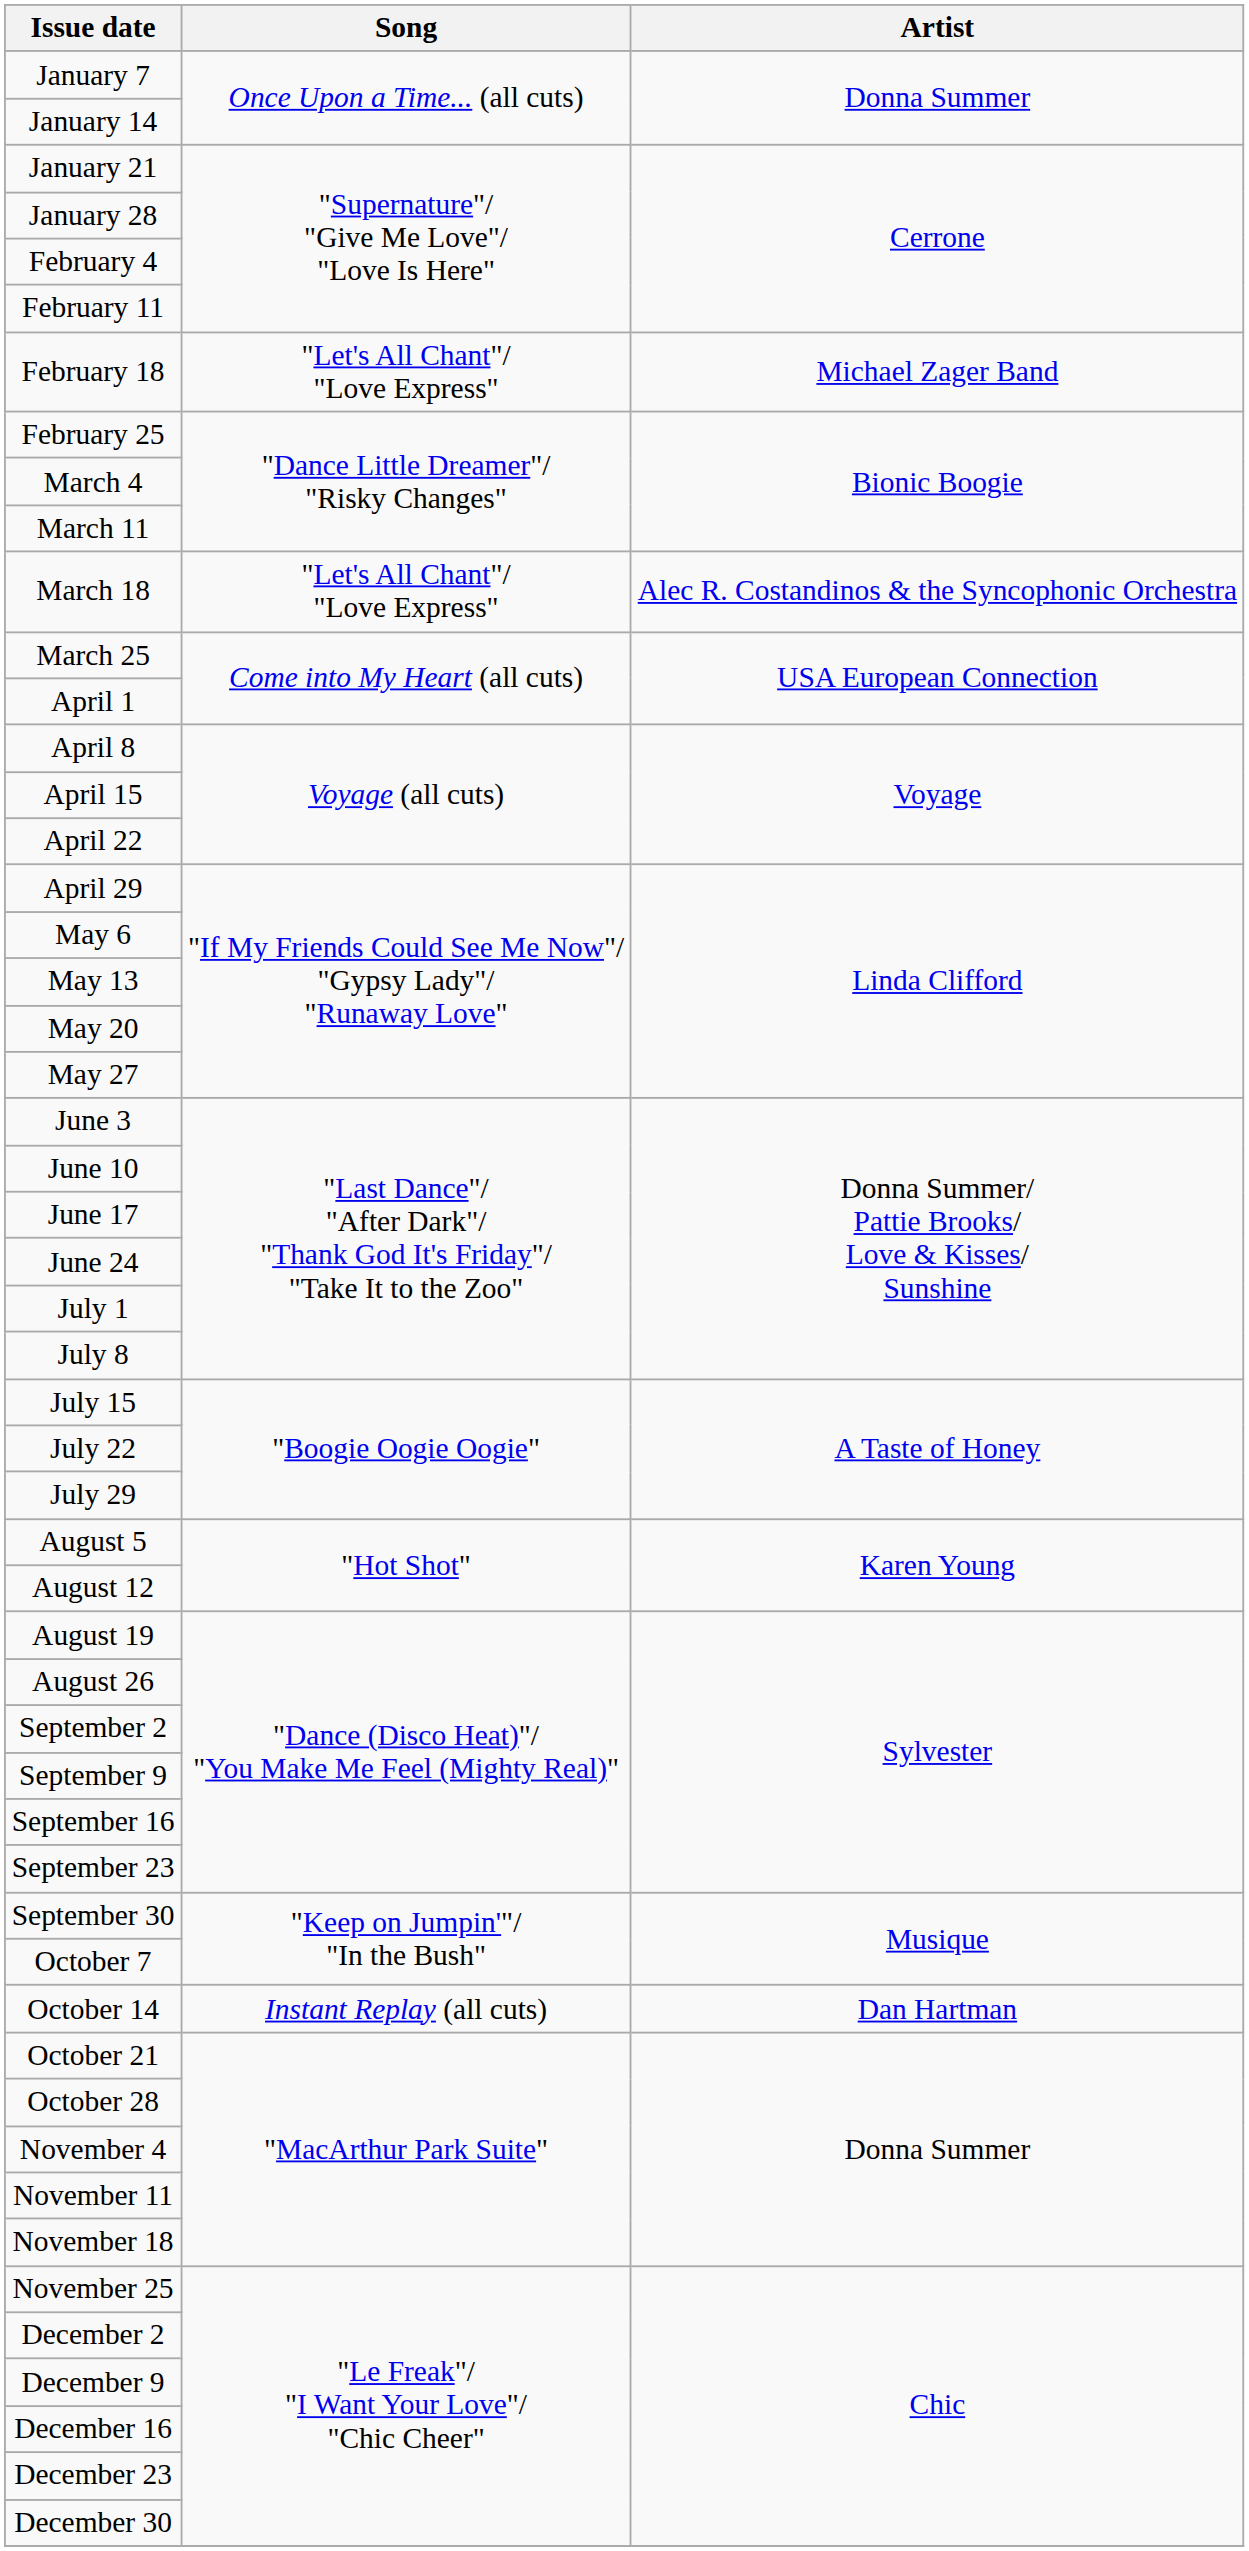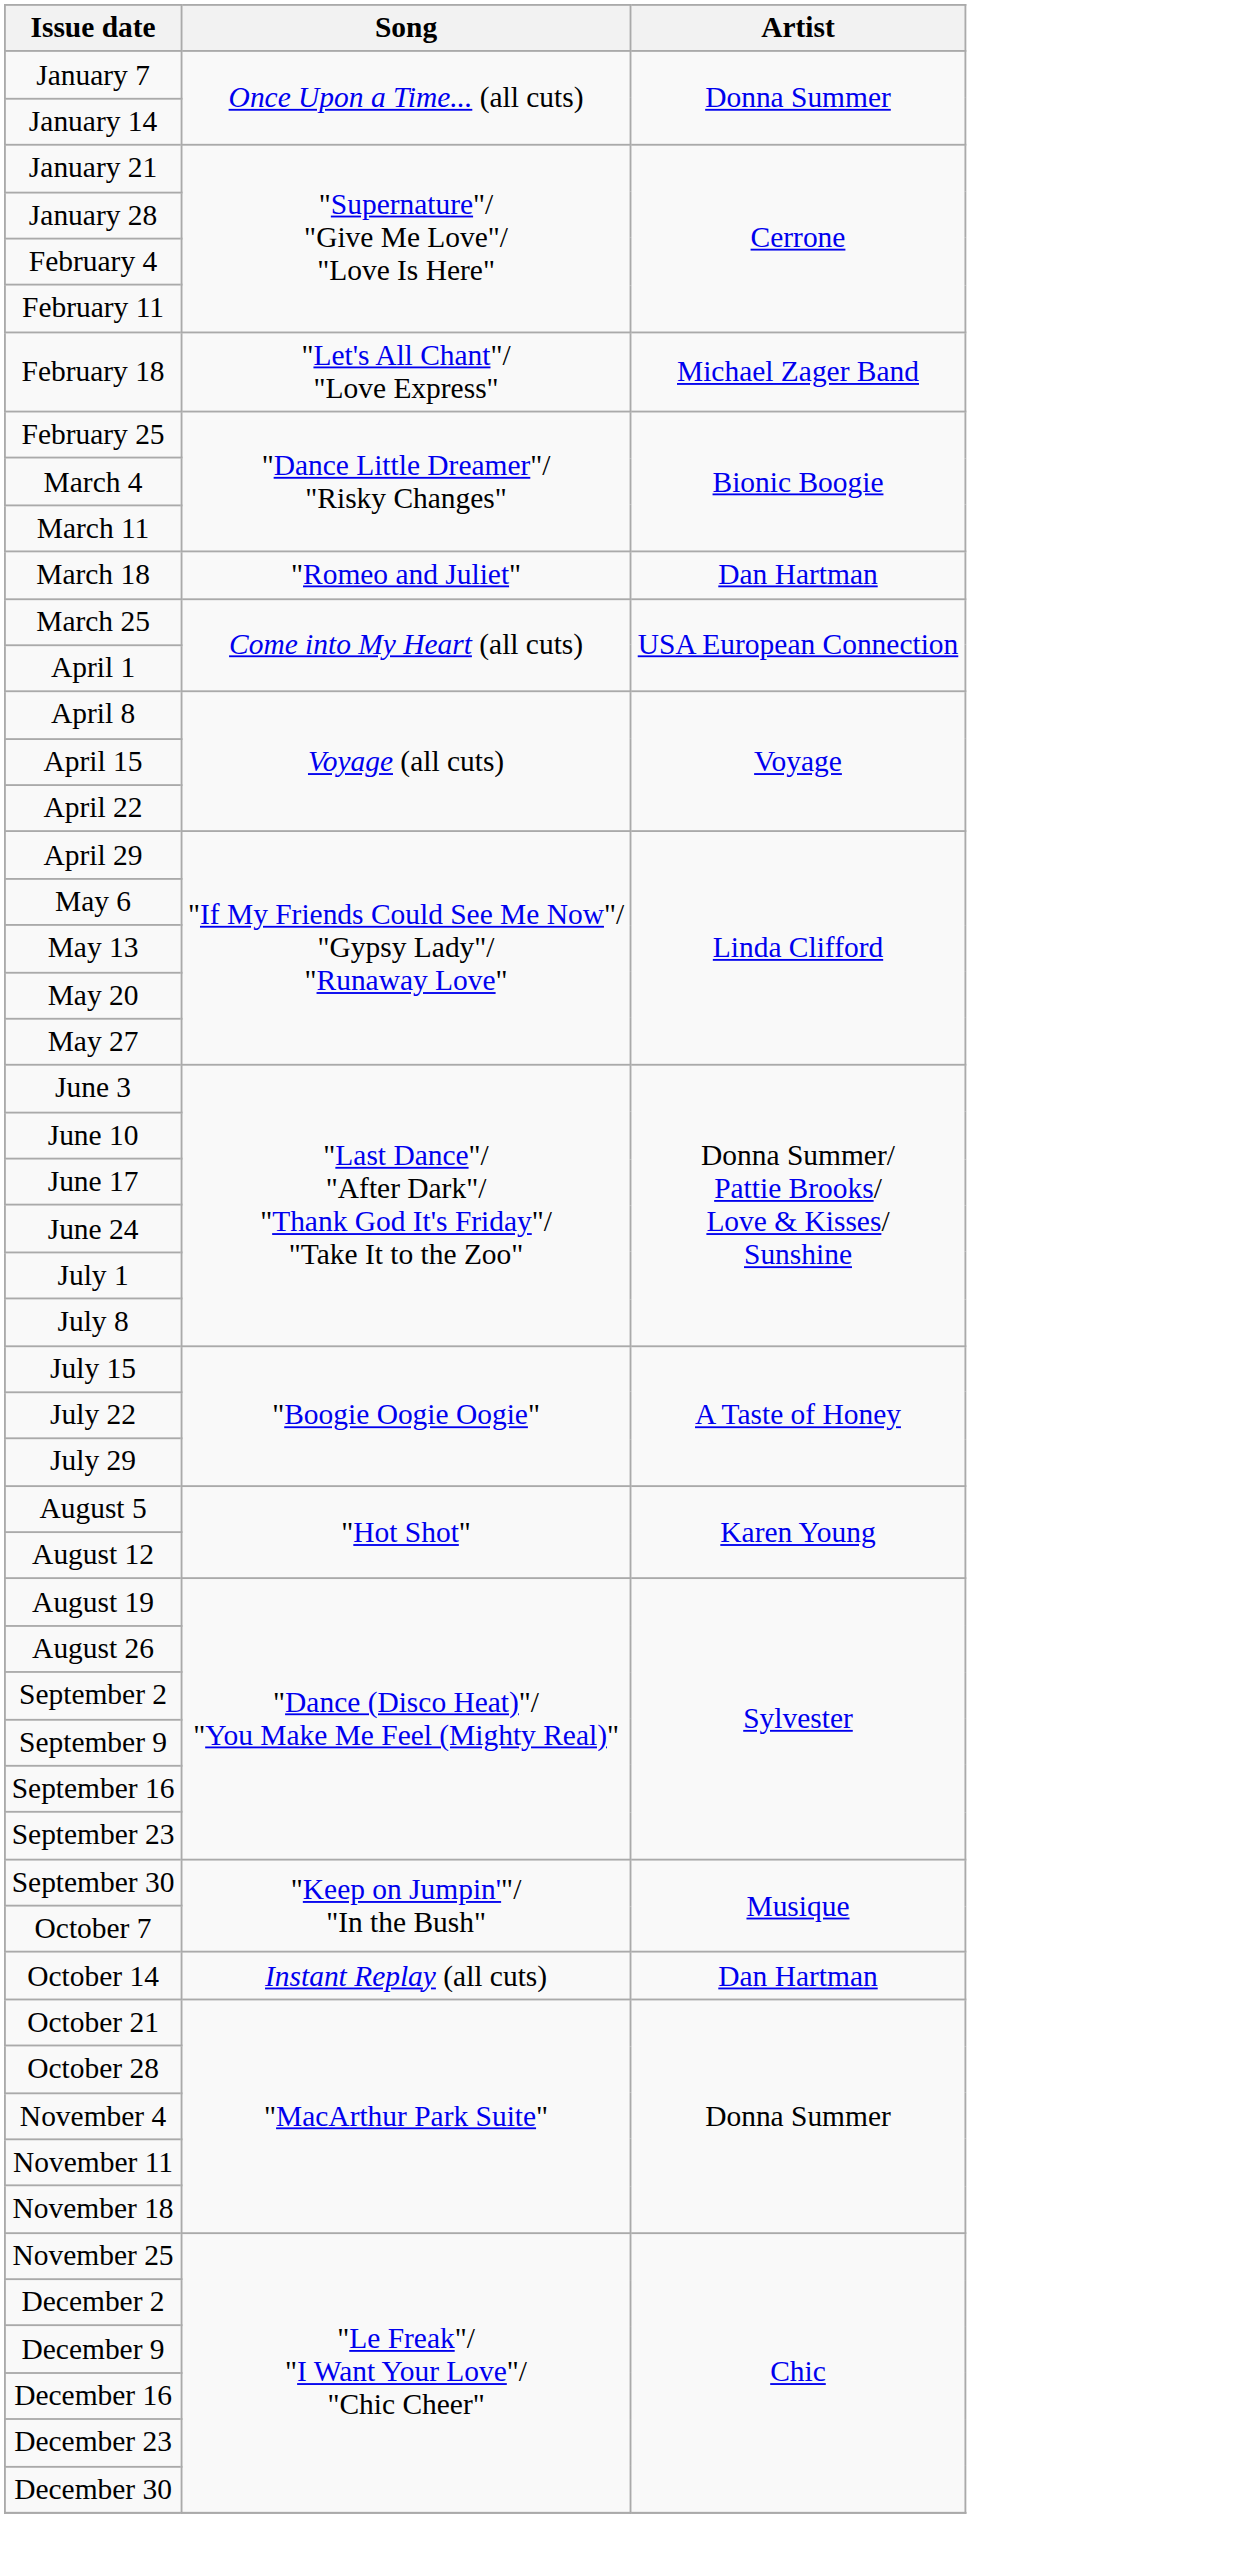 <table class="wikitable" style="text-align: center;">
 <tr>
 <th>Issue date</th>
 <th>Song</th>
 <th>Artist</th>
 </tr>
 <tr>
 <td>January 7</td>
 <td rowspan="2"><em><a href='#'>Once Upon a Time...</a></em> (all cuts)</td>
 <td rowspan="2"><a href='#'>Donna Summer</a></td>
 </tr>
 <tr>
 <td>January 14</td>
 </tr>
 <tr>
 <td>January 21</td>
 <td rowspan="4">"<a href='#'>Supernature</a>"/<br>"Give Me Love"/<br>"Love Is Here"</td>
 <td rowspan="4"><a href='#'>Cerrone</a></td>
 </tr>
 <tr>
 <td>January 28</td>
 </tr>
 <tr>
 <td>February 4</td>
 </tr>
 <tr>
 <td>February 11</td>
 </tr>
 <tr>
 <td>February 18</td>
 <td>"<a href='#'>Let's All Chant</a>"/<br>"Love Express"</td>
 <td><a href='#'>Michael Zager Band</a></td>
 </tr>
 <tr>
 <td>February 25</td>
 <td rowspan="3">"<a href='#'>Dance Little Dreamer</a>"/<br>"Risky Changes"</td>
 <td rowspan="3"><a href='#'>Bionic Boogie</a></td>
 </tr>
 <tr>
 <td>March 4</td>
 </tr>
 <tr>
 <td>March 11</td>
 </tr>
 <tr>
 <td>March 18</td>
-<td>"<a href='#'>Let's All Chant</a>"/<br>"Love Express"</td>
-<td><a href='#'>Alec R. Costandinos & the Syncophonic Orchestra</a></td>
+<td>"<a href='#'>Romeo and Juliet</a>"</td>
+<td><a href='#'>Dan Hartman</a></td>
 </tr>
 <tr>
 <td>March 25</td>
 <td rowspan="2"><em><a href='#'>Come into My Heart</a></em> (all cuts)</td>
 <td rowspan="2"><a href='#'>USA European Connection</a></td>
 </tr>
 <tr>
 <td>April 1</td>
 </tr>
 <tr>
 <td>April 8</td>
 <td rowspan="3"><em><a href='#'>Voyage</a></em> (all cuts)</td>
 <td rowspan="3"><a href='#'>Voyage</a></td>
 </tr>
 <tr>
 <td>April 15</td>
 </tr>
 <tr>
 <td>April 22</td>
 </tr>
 <tr>
 <td>April 29</td>
 <td rowspan="5">"<a href='#'>If My Friends Could See Me Now</a>"/<br>"Gypsy Lady"/<br>"<a href='#'>Runaway Love</a>"</td>
 <td rowspan="5"><a href='#'>Linda Clifford</a></td>
 </tr>
 <tr>
 <td>May 6</td>
 </tr>
 <tr>
 <td>May 13</td>
 </tr>
 <tr>
 <td>May 20</td>
 </tr>
 <tr>
 <td>May 27</td>
 </tr>
 <tr>
 <td>June 3</td>
 <td rowspan="6">"<a href='#'>Last Dance</a>"/<br>"After Dark"/<br>"<a href='#'>Thank God It's Friday</a>"/<br>"Take It to the Zoo"</td>
 <td rowspan="6">Donna Summer/<br><a href='#'>Pattie Brooks</a>/<br><a href='#'>Love & Kisses</a>/<br><a href='#'>Sunshine</a></td>
 </tr>
 <tr>
 <td>June 10</td>
 </tr>
 <tr>
 <td>June 17</td>
 </tr>
 <tr>
 <td>June 24</td>
 </tr>
 <tr>
 <td>July 1</td>
 </tr>
 <tr>
 <td>July 8</td>
 </tr>
 <tr>
 <td>July 15</td>
 <td rowspan="3">"<a href='#'>Boogie Oogie Oogie</a>"</td>
 <td rowspan="3"><a href='#'>A Taste of Honey</a></td>
 </tr>
 <tr>
 <td>July 22</td>
 </tr>
 <tr>
 <td>July 29</td>
 </tr>
 <tr>
 <td>August 5</td>
 <td rowspan="2">"<a href='#'>Hot Shot</a>"</td>
 <td rowspan="2"><a href='#'>Karen Young</a></td>
 </tr>
 <tr>
 <td>August 12</td>
 </tr>
 <tr>
 <td>August 19</td>
 <td rowspan="6">"<a href='#'>Dance (Disco Heat)</a>"/<br>"<a href='#'>You Make Me Feel (Mighty Real)</a>"</td>
 <td rowspan="6"><a href='#'>Sylvester</a></td>
 </tr>
 <tr>
 <td>August 26</td>
 </tr>
 <tr>
 <td>September 2</td>
 </tr>
 <tr>
 <td>September 9</td>
 </tr>
 <tr>
 <td>September 16</td>
 </tr>
 <tr>
 <td>September 23</td>
 </tr>
 <tr>
 <td>September 30</td>
 <td rowspan="2">"<a href='#'>Keep on Jumpin'</a>"/<br>"In the Bush"</td>
 <td rowspan="2"><a href='#'>Musique</a></td>
 </tr>
 <tr>
 <td>October 7</td>
 </tr>
 <tr>
 <td>October 14</td>
 <td><em><a href='#'>Instant Replay</a></em> (all cuts)</td>
 <td><a href='#'>Dan Hartman</a></td>
 </tr>
 <tr>
 <td>October 21</td>
 <td rowspan="5">"<a href='#'>MacArthur Park Suite</a>"</td>
 <td rowspan="5">Donna Summer</td>
 </tr>
 <tr>
 <td>October 28</td>
 </tr>
 <tr>
 <td>November 4</td>
 </tr>
 <tr>
 <td>November 11</td>
 </tr>
 <tr>
 <td>November 18</td>
 </tr>
 <tr>
 <td>November 25</td>
 <td rowspan="6">"<a href='#'>Le Freak</a>"/<br>"<a href='#'>I Want Your Love</a>"/<br>"Chic Cheer"</td>
 <td rowspan="6"><a href='#'>Chic</a></td>
 </tr>
 <tr>
 <td>December 2</td>
 </tr>
 <tr>
 <td>December 9</td>
 </tr>
 <tr>
 <td>December 16</td>
 </tr>
 <tr>
 <td>December 23</td>
 </tr>
 <tr>
 <td>December 30</td>
 </tr>
 <tr>
 </tr>
 </table>
